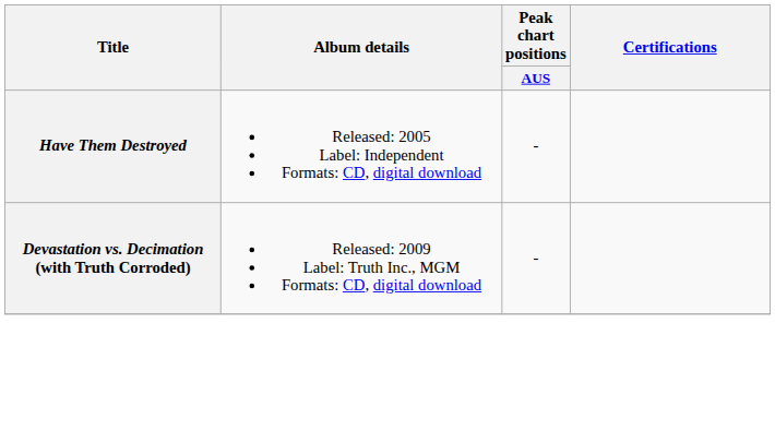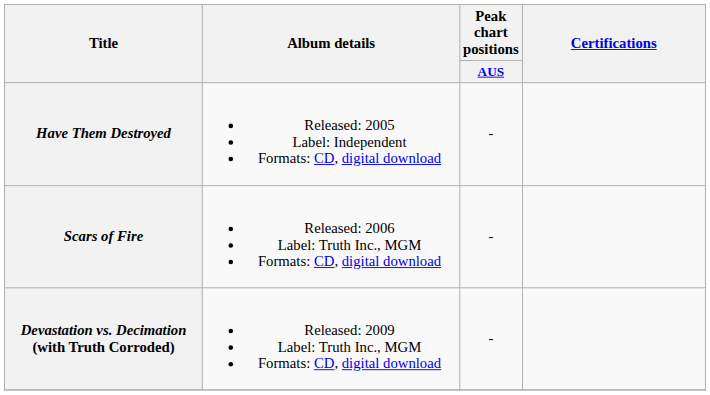 <table class="wikitable plainrowheaders" style="text-align:center;">
 <tr>
 <th scope="col" rowspan="2" style="width:13em;">Title</th>
 <th scope="col" rowspan="2" style="width:17em;">Album details</th>
 <th scope="col" colspan="1">Peak chart positions</th>
 <th scope="col" rowspan="2" style="width:12em;"><a href='#'>Certifications</a></th>
 </tr>
 <tr>
 <th scope="col" style="width:3em;font-size:90%;"><a href='#'>AUS</a></th>
 </tr>
 <tr>
 <th scope="row"><em>Have Them Destroyed</em></th>
 <td><br><ul><li>Released: 2005</li><li>Label: Independent</li><li>Formats: <a href='#'>CD</a>, <a href='#'>digital download</a></li></ul></td>
 <td>-</td>
 <td></td>
 </tr>
 <tr>
+<th scope="row"><em>Scars of Fire</em></th>
+<td><br><ul><li>Released: 2006</li><li>Label: Truth Inc., MGM</li><li>Formats: <a href='#'>CD</a>, <a href='#'>digital download</a></li></ul></td>
+<td>-</td>
+<td></td>
+</tr>
+<tr>
 <th scope="row"><em>Devastation vs. Decimation</em> (with Truth Corroded)</th>
 <td><br><ul><li>Released: 2009</li><li>Label: Truth Inc., MGM</li><li>Formats: <a href='#'>CD</a>, <a href='#'>digital download</a></li></ul></td>
 <td>-</td>
 <td></td>
 </tr>
 <tr>
 </tr>
 </table>
